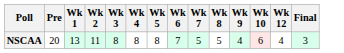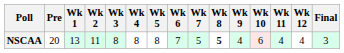 <table class="wikitable" style="white-space:nowrap;text-align:center;">
 <tr>
 <th>Poll</th>
 <th>Pre</th>
 <th>Wk<br>1</th>
 <th>Wk<br>2</th>
 <th>Wk<br>3</th>
 <th>Wk<br>4</th>
 <th>Wk<br>5</th>
 <th>Wk<br>6</th>
 <th>Wk<br>7</th>
 <th>Wk<br>8</th>
 <th>Wk<br>9</th>
 <th>Wk<br>10</th>
+<th>Wk<br>11</th>
 <th>Wk<br>12</th>
 <th>Final</th>
 </tr>
 <tr>
 <th>NSCAA</th>
 <td style="background:#FFFFFF;">20</td>
 <td style="background:#D8FFEB;">13</td>
 <td style="background:#D8FFEB;">11</td>
 <td style="background:#D8FFEB;">8</td>
 <td style="background:#FFFFFF;">8</td>
 <td style="background:#FFFFFF;">8</td>
 <td style="background:#D8FFEB;">7</td>
 <td style="background:#D8FFEB;">5</td>
-<td style="background:#FFFFFF;">5</td>
+<td style="background:#FFFFFF;"><strong>5</strong></td>
 <td style="background:#D8FFEB;">4</td>
 <td style="background:#FFE6E6;">6</td>
+<td style="background:#D8FFEB;">4</td>
 <td style="background:#FFFFFF;">4</td>
 <td style="background:#D8FFEB;">3</td>
 </tr>
 </table>
